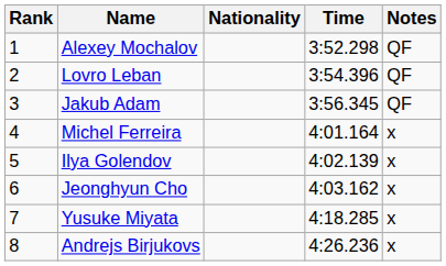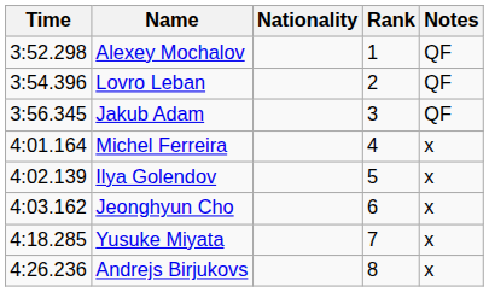 <table class="wikitable">
 <tr>
-<th>Rank</th>
+<th>Time</th>
 <th>Name</th>
 <th>Nationality</th>
-<th>Time</th>
+<th>Rank</th>
 <th>Notes</th>
 </tr>
 <tr>
-<td>1</td>
+<td>3:52.298</td>
 <td><a href='#'>Alexey Mochalov</a></td>
 <td></td>
-<td>3:52.298</td>
+<td>1</td>
 <td>QF</td>
 </tr>
 <tr>
-<td>2</td>
+<td>3:54.396</td>
 <td><a href='#'>Lovro Leban</a></td>
 <td></td>
-<td>3:54.396</td>
+<td>2</td>
 <td>QF</td>
 </tr>
 <tr>
-<td>3</td>
+<td>3:56.345</td>
 <td><a href='#'>Jakub Adam</a></td>
 <td></td>
-<td>3:56.345</td>
+<td>3</td>
 <td>QF</td>
 </tr>
 <tr>
-<td>4</td>
+<td>4:01.164</td>
 <td><a href='#'>Michel Ferreira</a></td>
 <td></td>
-<td>4:01.164</td>
+<td>4</td>
 <td>x</td>
 </tr>
 <tr>
-<td>5</td>
+<td>4:02.139</td>
 <td><a href='#'>Ilya Golendov</a></td>
 <td></td>
-<td>4:02.139</td>
+<td>5</td>
 <td>x</td>
 </tr>
 <tr>
-<td>6</td>
+<td>4:03.162</td>
 <td><a href='#'>Jeonghyun Cho</a></td>
 <td></td>
-<td>4:03.162</td>
+<td>6</td>
 <td>x</td>
 </tr>
 <tr>
-<td>7</td>
+<td>4:18.285</td>
 <td><a href='#'>Yusuke Miyata</a></td>
 <td></td>
-<td>4:18.285</td>
+<td>7</td>
 <td>x</td>
 </tr>
 <tr>
-<td>8</td>
+<td>4:26.236</td>
 <td><a href='#'>Andrejs Birjukovs</a></td>
 <td></td>
-<td>4:26.236</td>
+<td>8</td>
 <td>x</td>
 </tr>
 </table>
